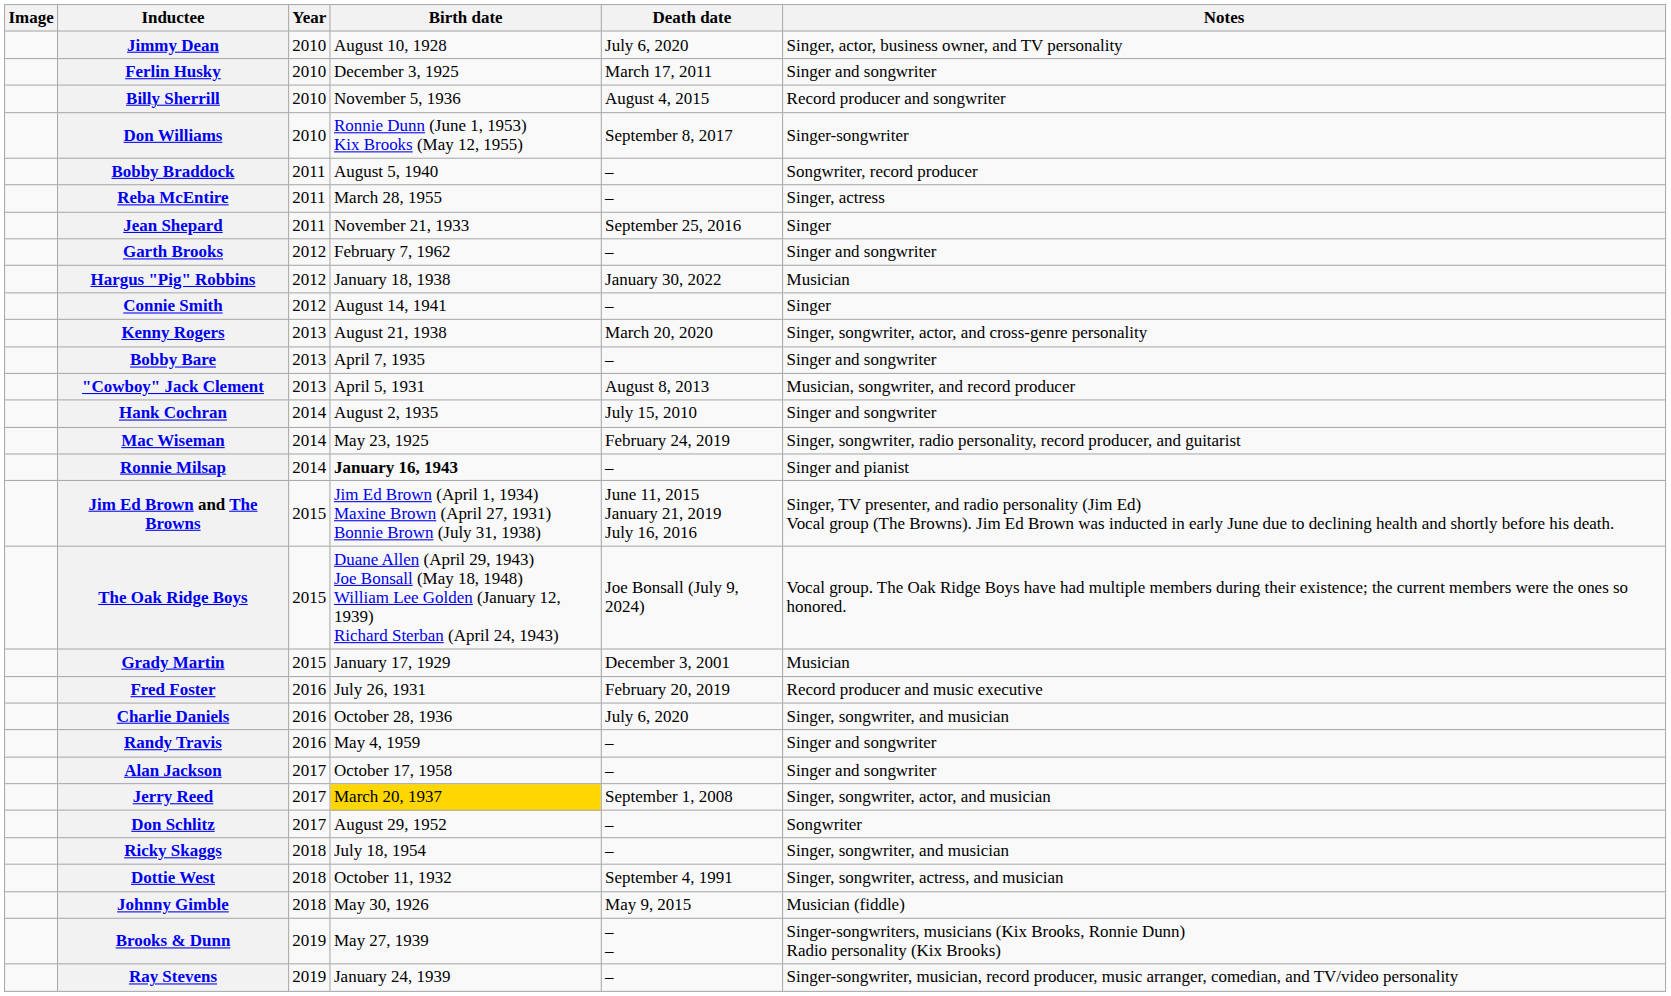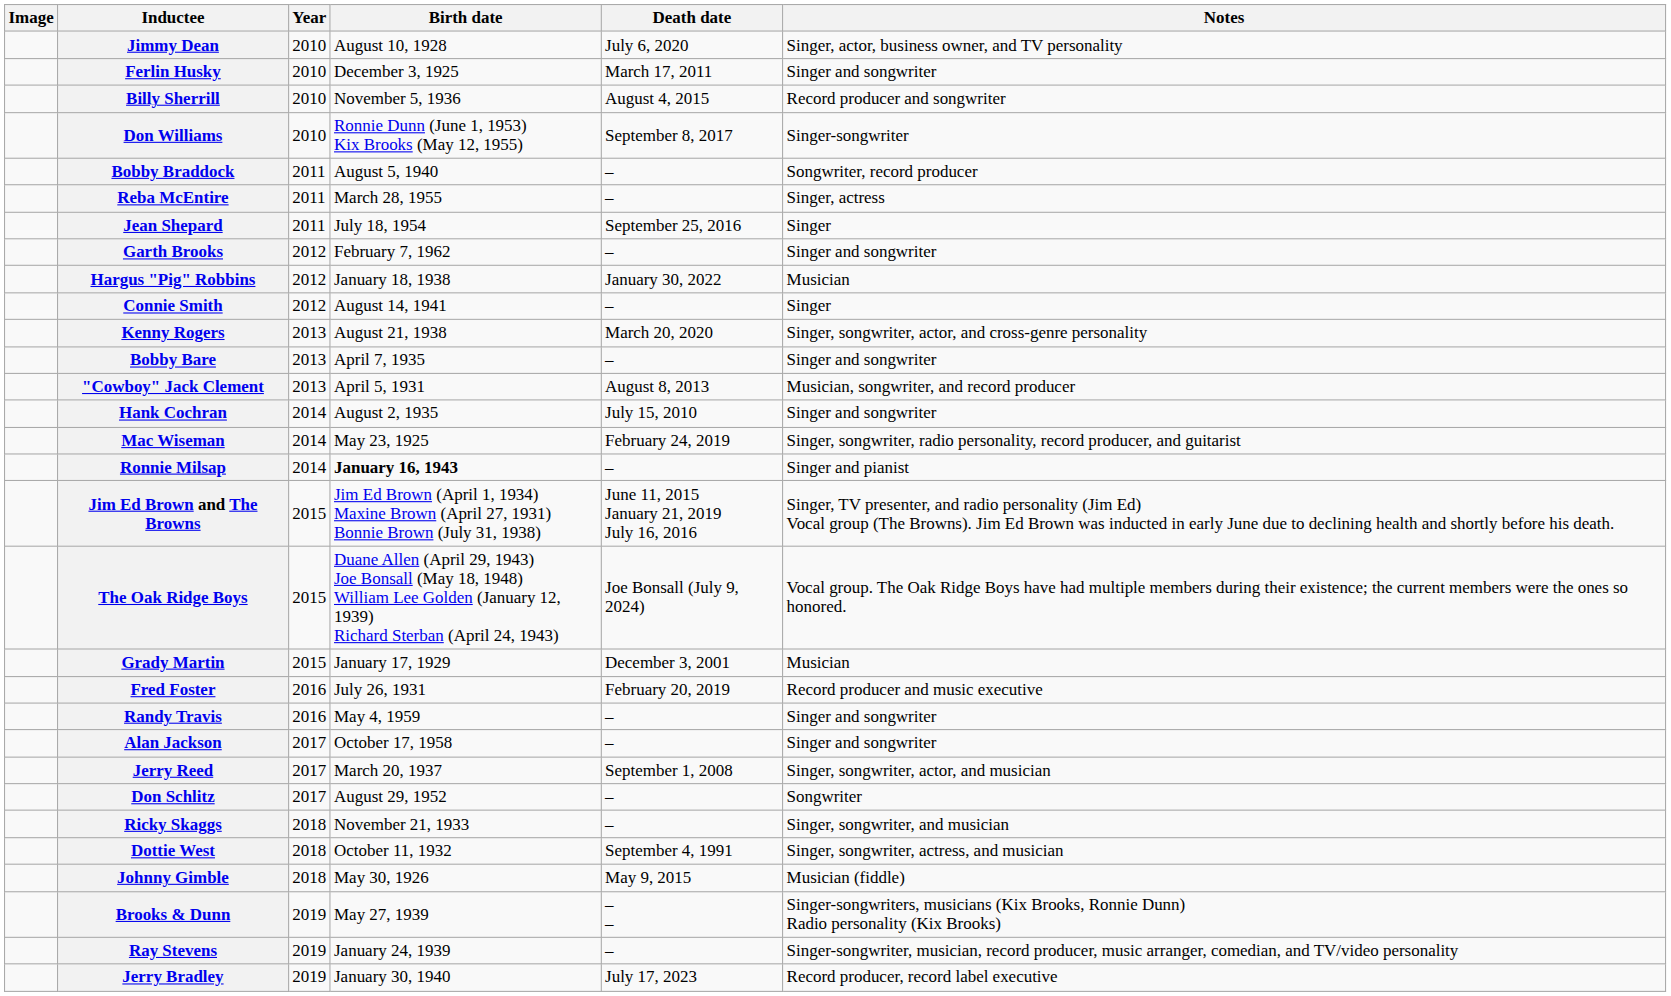 <table class="wikitable">
 <tr>
 <th>Image</th>
 <th>Inductee</th>
 <th>Year</th>
 <th>Birth date</th>
 <th>Death date</th>
 <th>Notes</th>
 </tr>
 <tr>
 <td></td>
 <th><a href='#'>Jimmy Dean</a></th>
 <td>2010</td>
 <td>August 10, 1928</td>
 <td>July 6, 2020</td>
 <td>Singer, actor, business owner, and TV personality</td>
 </tr>
 <tr>
 <td></td>
 <th><a href='#'>Ferlin Husky</a></th>
 <td>2010</td>
 <td>December 3, 1925</td>
 <td>March 17, 2011</td>
 <td>Singer and songwriter</td>
 </tr>
 <tr>
 <td></td>
 <th><a href='#'>Billy Sherrill</a></th>
 <td>2010</td>
 <td>November 5, 1936</td>
 <td>August 4, 2015</td>
 <td>Record producer and songwriter</td>
 </tr>
 <tr>
 <td></td>
 <th><a href='#'>Don Williams</a></th>
 <td>2010</td>
 <td><a href='#'>Ronnie Dunn</a> (June 1, 1953) <br><a href='#'>Kix Brooks</a> (May 12, 1955)</td>
 <td>September 8, 2017</td>
 <td>Singer-songwriter</td>
 </tr>
 <tr>
 <td></td>
 <th><a href='#'>Bobby Braddock</a></th>
 <td>2011</td>
 <td>August 5, 1940</td>
 <td>–</td>
 <td>Songwriter, record producer</td>
 </tr>
 <tr>
 <td></td>
 <th><a href='#'>Reba McEntire</a></th>
 <td>2011</td>
 <td>March 28, 1955</td>
 <td>–</td>
 <td>Singer, actress</td>
 </tr>
 <tr>
 <td></td>
 <th><a href='#'>Jean Shepard</a></th>
 <td>2011</td>
-<td>November 21, 1933</td>
+<td>July 18, 1954</td>
 <td>September 25, 2016</td>
 <td>Singer</td>
 </tr>
 <tr>
 <td></td>
 <th><a href='#'>Garth Brooks</a></th>
 <td>2012</td>
 <td>February 7, 1962</td>
 <td>–</td>
 <td>Singer and songwriter</td>
 </tr>
 <tr>
 <td></td>
 <th><a href='#'>Hargus "Pig" Robbins</a></th>
 <td>2012</td>
 <td>January 18, 1938</td>
 <td>January 30, 2022</td>
 <td>Musician</td>
 </tr>
 <tr>
 <td></td>
 <th><a href='#'>Connie Smith</a></th>
 <td>2012</td>
 <td>August 14, 1941</td>
 <td>–</td>
 <td>Singer</td>
 </tr>
 <tr>
 <td></td>
 <th><a href='#'>Kenny Rogers</a></th>
 <td>2013</td>
 <td>August 21, 1938</td>
 <td>March 20, 2020</td>
 <td>Singer, songwriter, actor, and cross-genre personality</td>
 </tr>
 <tr>
 <td></td>
 <th><a href='#'>Bobby Bare</a></th>
 <td>2013</td>
 <td>April 7, 1935</td>
 <td>–</td>
 <td>Singer and songwriter</td>
 </tr>
 <tr>
 <td></td>
 <th><a href='#'>"Cowboy" Jack Clement</a></th>
 <td>2013</td>
 <td>April 5, 1931</td>
 <td>August 8, 2013</td>
 <td>Musician, songwriter, and record producer</td>
 </tr>
 <tr>
 <td></td>
 <th><a href='#'>Hank Cochran</a></th>
 <td>2014</td>
 <td>August 2, 1935</td>
 <td>July 15, 2010</td>
 <td>Singer and songwriter</td>
 </tr>
 <tr>
 <td></td>
 <th><a href='#'>Mac Wiseman</a></th>
 <td>2014</td>
 <td>May 23, 1925</td>
 <td>February 24, 2019</td>
 <td>Singer, songwriter, radio personality, record producer, and guitarist</td>
 </tr>
 <tr>
 <td></td>
 <th><a href='#'>Ronnie Milsap</a></th>
 <td>2014</td>
 <td><strong>January 16, 1943</strong></td>
 <td>–</td>
 <td>Singer and pianist</td>
 </tr>
 <tr>
 <td></td>
 <th><a href='#'>Jim Ed Brown</a> and <a href='#'>The Browns</a></th>
 <td>2015</td>
 <td><a href='#'>Jim Ed Brown</a> (April 1, 1934) <br> <a href='#'>Maxine Brown</a> (April 27, 1931) <br> <a href='#'>Bonnie Brown</a> (July 31, 1938)</td>
 <td>June 11, 2015 <br> January 21, 2019 <br> July 16, 2016</td>
 <td>Singer, TV presenter, and radio personality (Jim Ed) <br>Vocal group (The Browns). Jim Ed Brown was inducted in early June due to declining health and shortly before his death.</td>
 </tr>
 <tr>
 <td></td>
 <th><a href='#'>The Oak Ridge Boys</a></th>
 <td>2015</td>
 <td><a href='#'>Duane Allen</a> (April 29, 1943)<br><a href='#'>Joe Bonsall</a> (May 18, 1948)<br><a href='#'>William Lee Golden</a> (January 12, 1939)<br><a href='#'>Richard Sterban</a> (April 24, 1943)</td>
 <td>Joe Bonsall (July 9, 2024)</td>
 <td>Vocal group. The Oak Ridge Boys have had multiple members during their existence; the current members were the ones so honored.</td>
 </tr>
 <tr>
 <td></td>
 <th><a href='#'>Grady Martin</a></th>
 <td>2015</td>
 <td>January 17, 1929</td>
 <td>December 3, 2001</td>
 <td>Musician</td>
 </tr>
 <tr>
 <td></td>
 <th><a href='#'>Fred Foster</a></th>
 <td>2016</td>
 <td>July 26, 1931</td>
 <td>February 20, 2019</td>
 <td>Record producer and music executive</td>
 </tr>
 <tr>
 <td></td>
-<th><a href='#'>Charlie Daniels</a></th>
-<td>2016</td>
-<td>October 28, 1936</td>
-<td>July 6, 2020</td>
-<td>Singer, songwriter, and musician</td>
-</tr>
-<tr>
-<td></td>
 <th><a href='#'>Randy Travis</a></th>
 <td>2016</td>
 <td>May 4, 1959</td>
 <td>–</td>
 <td>Singer and songwriter</td>
 </tr>
 <tr>
 <td></td>
 <th><a href='#'>Alan Jackson</a></th>
 <td>2017</td>
 <td>October 17, 1958</td>
 <td>–</td>
 <td>Singer and songwriter</td>
 </tr>
 <tr>
 <td></td>
 <th><a href='#'>Jerry Reed</a></th>
 <td>2017</td>
-<td style="background: gold;">March 20, 1937</td>
+<td>March 20, 1937</td>
 <td>September 1, 2008</td>
 <td>Singer, songwriter, actor, and musician</td>
 </tr>
 <tr>
 <td></td>
 <th><a href='#'>Don Schlitz</a></th>
 <td>2017</td>
 <td>August 29, 1952</td>
 <td>–</td>
 <td>Songwriter</td>
 </tr>
 <tr>
 <td></td>
 <th><a href='#'>Ricky Skaggs</a></th>
 <td>2018</td>
-<td>July 18, 1954</td>
+<td>November 21, 1933</td>
 <td>–</td>
 <td>Singer, songwriter, and musician</td>
 </tr>
 <tr>
 <td></td>
 <th><a href='#'>Dottie West</a></th>
 <td>2018</td>
 <td>October 11, 1932</td>
 <td>September 4, 1991</td>
 <td>Singer, songwriter, actress, and musician</td>
 </tr>
 <tr>
 <td></td>
 <th><a href='#'>Johnny Gimble</a></th>
 <td>2018</td>
 <td>May 30, 1926</td>
 <td>May 9, 2015</td>
 <td>Musician (fiddle)</td>
 </tr>
 <tr>
 <td></td>
 <th><a href='#'>Brooks & Dunn</a></th>
 <td>2019</td>
 <td>May 27, 1939</td>
 <td>– <br> –</td>
 <td>Singer-songwriters, musicians (Kix Brooks, Ronnie Dunn) <br>Radio personality (Kix Brooks)</td>
 </tr>
 <tr>
 <td></td>
 <th><a href='#'>Ray Stevens</a></th>
 <td>2019</td>
 <td>January 24, 1939</td>
 <td>–</td>
 <td>Singer-songwriter, musician, record producer, music arranger, comedian, and TV/video personality</td>
 </tr>
+<tr>
+<td></td>
+<th><a href='#'>Jerry Bradley</a></th>
+<td>2019</td>
+<td>January 30, 1940</td>
+<td>July 17, 2023</td>
+<td>Record producer, record label executive</td>
+</tr>
 </table>
